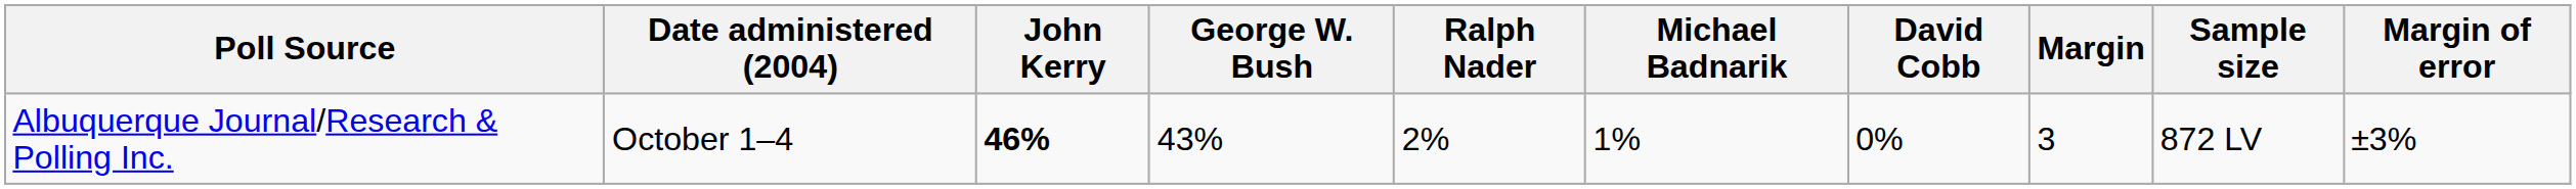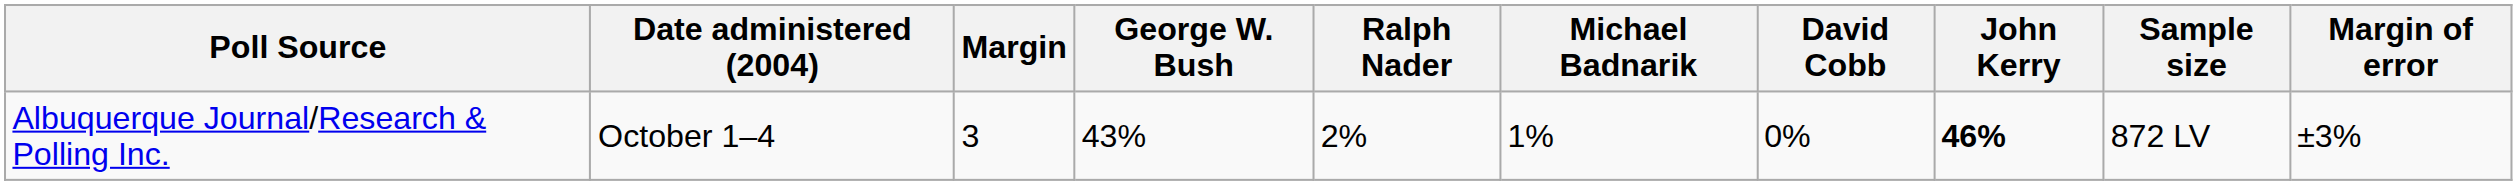 <table class="wikitable">
 <tr>
 <th>Poll Source</th>
 <th>Date administered (2004)</th>
-<th>John Kerry</th>
+<th>Margin</th>
 <th>George W. Bush</th>
 <th>Ralph Nader</th>
 <th>Michael Badnarik</th>
 <th>David Cobb</th>
-<th>Margin</th>
+<th>John Kerry</th>
 <th>Sample size</th>
 <th>Margin of error</th>
 </tr>
 <tr>
 <td><a href='#'>Albuquerque Journal</a>/<a href='#'>Research & Polling Inc.</a></td>
 <td>October 1–4</td>
-<td><strong>46%</strong></td>
+<td>3</td>
 <td>43%</td>
 <td>2%</td>
 <td>1%</td>
 <td>0%</td>
-<td>3</td>
+<td><strong>46%</strong></td>
 <td>872 LV</td>
 <td>±3%</td>
 </tr>
 </table>
